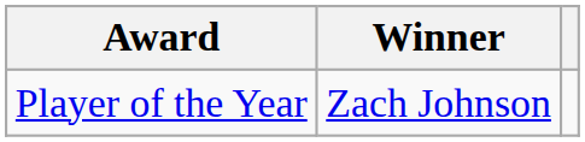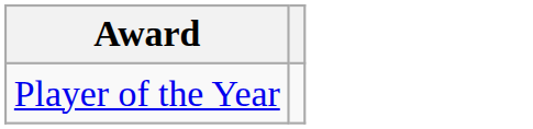 <table class="wikitable">
 <tr>
 <th>Award</th>
-<th>Winner</th>
 <th></th>
 </tr>
 <tr>
 <td><a href='#'>Player of the Year</a></td>
-<td> <a href='#'>Zach Johnson</a></td>
 <td></td>
 </tr>
 </table>
